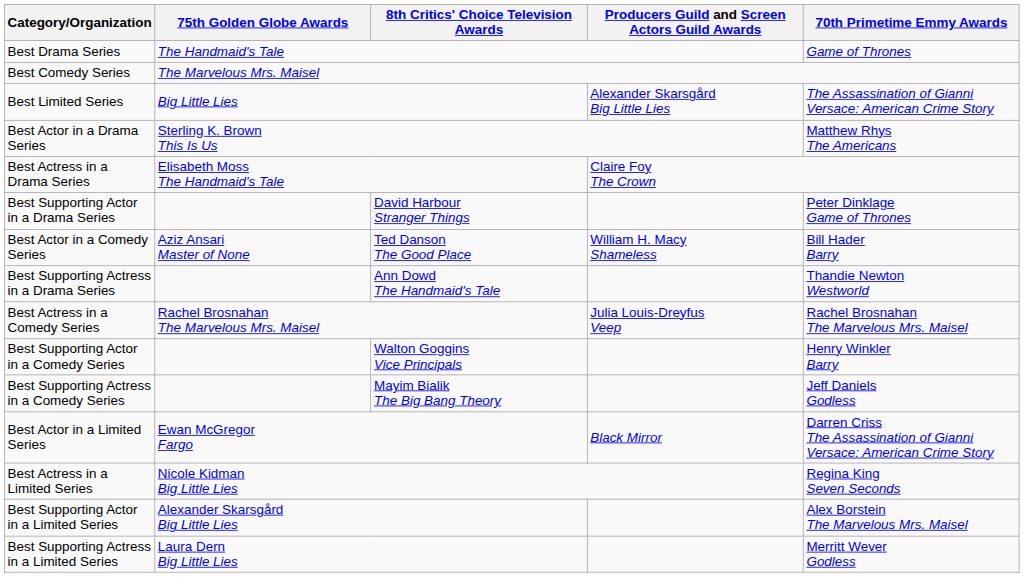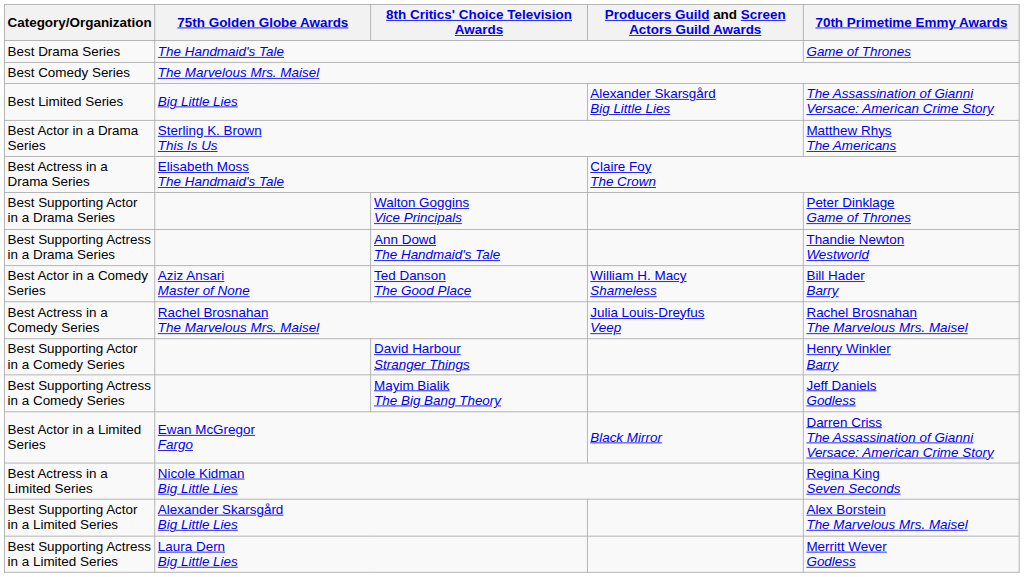 <table class="wikitable">
 <tr>
 <th style="width:20px;">Category/Organization</th>
 <th style="width:250px;"><a href='#'>75th Golden Globe Awards</a><br></th>
 <th style="width:250px;"><a href='#'>8th Critics' Choice Television Awards</a><br></th>
 <th style="width:250px;"><a href='#'>Producers Guild</a> and <a href='#'>Screen Actors Guild Awards</a><br></th>
 <th style="width:250px;"><a href='#'>70th Primetime Emmy Awards</a><br></th>
 </tr>
 <tr>
 <td>Best Drama Series</td>
 <td colspan="3"><em><a href='#'>The Handmaid's Tale</a></em></td>
 <td><em><a href='#'>Game of Thrones</a></em></td>
 </tr>
 <tr>
 <td>Best Comedy Series</td>
 <td colspan="4"><em><a href='#'>The Marvelous Mrs. Maisel</a></em></td>
 </tr>
 <tr>
 <td>Best Limited Series</td>
 <td colspan="2"><em><a href='#'>Big Little Lies</a></em></td>
 <td><a href='#'>Alexander Skarsgård</a><br><em><a href='#'>Big Little Lies</a></em></td>
 <td><em><a href='#'>The Assassination of Gianni Versace: American Crime Story</a></em></td>
 </tr>
 <tr>
 <td>Best Actor in a Drama Series</td>
 <td colspan="3"><a href='#'>Sterling K. Brown</a><br><em><a href='#'>This Is Us</a></em></td>
 <td><a href='#'>Matthew Rhys</a><br><em><a href='#'>The Americans</a></em></td>
 </tr>
 <tr>
 <td>Best Actress in a Drama Series</td>
 <td colspan="2"><a href='#'>Elisabeth Moss</a><br><em><a href='#'>The Handmaid's Tale</a></em></td>
 <td colspan="2"><a href='#'>Claire Foy</a><br><em><a href='#'>The Crown</a></em></td>
 </tr>
 <tr>
 <td>Best Supporting Actor in a Drama Series</td>
 <td></td>
-<td><a href='#'>David Harbour</a><br><em><a href='#'>Stranger Things</a></em></td>
+<td><a href='#'>Walton Goggins</a><br><em><a href='#'>Vice Principals</a></em></td>
 <td></td>
 <td><a href='#'>Peter Dinklage</a><br><em><a href='#'>Game of Thrones</a></em></td>
+</tr>
+<tr>
+<td>Best Supporting Actress in a Drama Series</td>
+<td></td>
+<td><a href='#'>Ann Dowd</a><br><em><a href='#'>The Handmaid's Tale</a></em></td>
+<td></td>
+<td><a href='#'>Thandie Newton</a><br><em><a href='#'>Westworld</a></em></td>
 </tr>
 <tr>
 <td>Best Actor in a Comedy Series</td>
 <td><a href='#'>Aziz Ansari</a><br><em><a href='#'>Master of None</a></em></td>
 <td><a href='#'>Ted Danson</a><br><em><a href='#'>The Good Place</a></em></td>
 <td><a href='#'>William H. Macy</a><br><em><a href='#'>Shameless</a></em></td>
 <td><a href='#'>Bill Hader</a><br><em><a href='#'>Barry</a></em></td>
-</tr>
-<tr>
-<td>Best Supporting Actress in a Drama Series</td>
-<td></td>
-<td><a href='#'>Ann Dowd</a><br><em><a href='#'>The Handmaid's Tale</a></em></td>
-<td></td>
-<td><a href='#'>Thandie Newton</a><br><em><a href='#'>Westworld</a></em></td>
 </tr>
 <tr>
 <td>Best Actress in a Comedy Series</td>
 <td colspan="2"><a href='#'>Rachel Brosnahan</a><br><em><a href='#'>The Marvelous Mrs. Maisel</a></em></td>
 <td><a href='#'>Julia Louis-Dreyfus</a><br><em><a href='#'>Veep</a></em></td>
 <td><a href='#'>Rachel Brosnahan</a><br><em><a href='#'>The Marvelous Mrs. Maisel</a></em></td>
 </tr>
 <tr>
 <td>Best Supporting Actor in a Comedy Series</td>
 <td></td>
-<td><a href='#'>Walton Goggins</a><br><em><a href='#'>Vice Principals</a></em></td>
+<td><a href='#'>David Harbour</a><br><em><a href='#'>Stranger Things</a></em></td>
 <td></td>
 <td><a href='#'>Henry Winkler</a><br><em><a href='#'>Barry</a></em></td>
 </tr>
 <tr>
 <td>Best Supporting Actress in a Comedy Series</td>
 <td></td>
 <td><a href='#'>Mayim Bialik</a><br><em><a href='#'>The Big Bang Theory</a></em></td>
 <td></td>
 <td><a href='#'>Jeff Daniels</a><br><em><a href='#'>Godless</a></em></td>
 </tr>
 <tr>
 <td>Best Actor in a Limited Series</td>
 <td colspan="2"><a href='#'>Ewan McGregor</a><br><em><a href='#'>Fargo</a></em></td>
 <td><em><a href='#'>Black Mirror</a></em></td>
 <td><a href='#'>Darren Criss</a><br><em><a href='#'>The Assassination of Gianni Versace: American Crime Story</a></em></td>
 </tr>
 <tr>
 <td>Best Actress in a Limited Series</td>
 <td colspan="3"><a href='#'>Nicole Kidman</a><br><em><a href='#'>Big Little Lies</a></em></td>
 <td><a href='#'>Regina King</a><br><em><a href='#'>Seven Seconds</a></em></td>
 </tr>
 <tr>
 <td>Best Supporting Actor in a Limited Series</td>
 <td colspan="2"><a href='#'>Alexander Skarsgård</a><br><em><a href='#'>Big Little Lies</a></em></td>
 <td></td>
 <td><a href='#'>Alex Borstein</a><br><em><a href='#'>The Marvelous Mrs. Maisel</a></em></td>
 </tr>
 <tr>
 <td>Best Supporting Actress in a Limited Series</td>
 <td colspan="2"><a href='#'>Laura Dern</a><br><em><a href='#'>Big Little Lies</a></em></td>
 <td></td>
 <td><a href='#'>Merritt Wever</a><br><em><a href='#'>Godless</a></em></td>
 </tr>
 </table>
